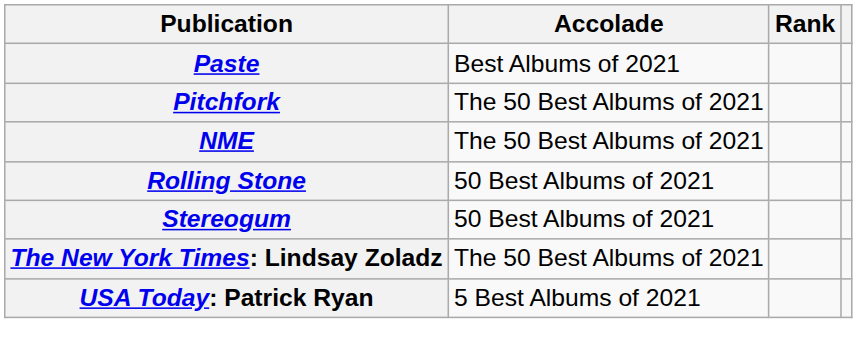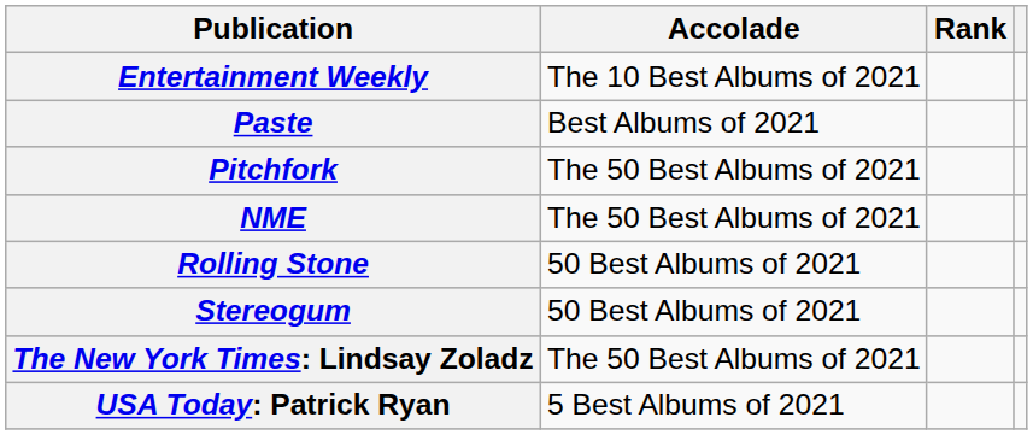 <table class="wikitable sortable plainrowheaders">
 <tr>
 <th scope="col">Publication</th>
 <th scope="col">Accolade</th>
 <th scope="col">Rank</th>
 <th scope="col" class="unsortable"></th>
+</tr>
+<tr>
+<th scope="row"><em><a href='#'>Entertainment Weekly</a></em></th>
+<td>The 10 Best Albums of 2021</td>
+<td></td>
+<td></td>
 </tr>
 <tr>
 <th scope="row"><em><a href='#'>Paste</a></em></th>
 <td>Best Albums of 2021</td>
 <td></td>
 <td></td>
 </tr>
 <tr>
 <th scope="row"><em><a href='#'>Pitchfork</a></em></th>
 <td>The 50 Best Albums of 2021</td>
 <td></td>
 <td></td>
 </tr>
 <tr>
 <th scope="row"><em><a href='#'>NME</a></em></th>
 <td>The 50 Best Albums of 2021</td>
 <td></td>
 <td></td>
 </tr>
 <tr>
 <th scope="row"><em><a href='#'>Rolling Stone</a></em></th>
 <td>50 Best Albums of 2021</td>
 <td></td>
 <td></td>
 </tr>
 <tr>
 <th scope="row"><em><a href='#'>Stereogum</a></em></th>
 <td>50 Best Albums of 2021</td>
 <td></td>
 <td></td>
 </tr>
 <tr>
 <th scope="row"><em><a href='#'>The New York Times</a></em>: Lindsay Zoladz</th>
 <td>The 50 Best Albums of 2021</td>
 <td></td>
 <td></td>
 </tr>
 <tr>
 <th scope="row"><em><a href='#'>USA Today</a></em>: Patrick Ryan</th>
 <td>5 Best Albums of 2021</td>
 <td></td>
 <td></td>
 </tr>
 </table>
